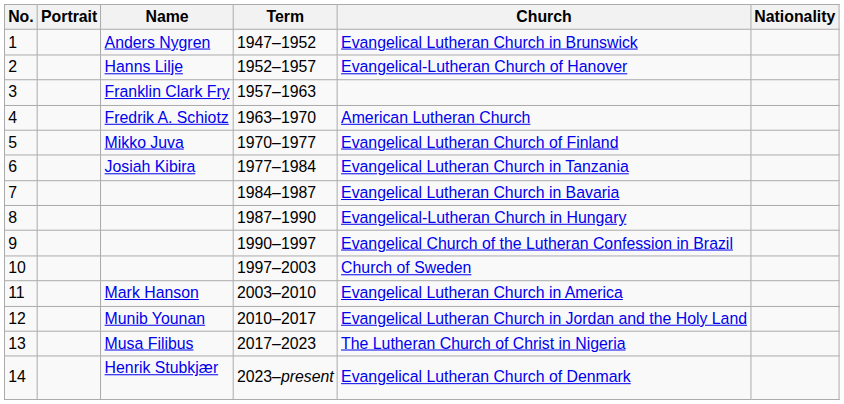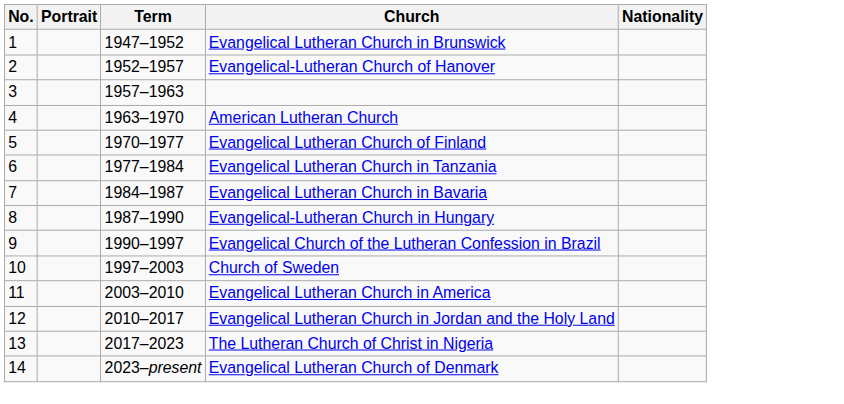 <table class="wikitable">
 <tr>
 <th>No.</th>
 <th>Portrait</th>
-<th>Name</th>
 <th>Term</th>
 <th>Church</th>
 <th>Nationality</th>
 </tr>
 <tr>
 <td>1</td>
 <td></td>
-<td><a href='#'>Anders Nygren</a><br></td>
 <td>1947–1952</td>
 <td><a href='#'>Evangelical Lutheran Church in Brunswick</a></td>
 <td></td>
 </tr>
 <tr>
 <td>2</td>
 <td></td>
-<td><a href='#'>Hanns Lilje</a><br></td>
 <td>1952–1957</td>
 <td><a href='#'>Evangelical-Lutheran Church of Hanover</a></td>
 <td></td>
 </tr>
 <tr>
 <td>3</td>
 <td></td>
-<td><a href='#'>Franklin Clark Fry</a><br></td>
 <td>1957–1963</td>
 <td></td>
 <td></td>
 </tr>
 <tr>
 <td>4</td>
 <td></td>
-<td><a href='#'>Fredrik A. Schiotz</a><br></td>
 <td>1963–1970</td>
 <td><a href='#'>American Lutheran Church</a></td>
 <td></td>
 </tr>
 <tr>
 <td>5</td>
 <td></td>
-<td><a href='#'>Mikko Juva</a><br></td>
 <td>1970–1977</td>
 <td><a href='#'>Evangelical Lutheran Church of Finland</a></td>
 <td></td>
 </tr>
 <tr>
 <td>6</td>
 <td></td>
-<td><a href='#'>Josiah Kibira</a><br></td>
 <td>1977–1984</td>
 <td><a href='#'>Evangelical Lutheran Church in Tanzania</a></td>
 <td></td>
 </tr>
 <tr>
 <td>7</td>
 <td></td>
-<td><br></td>
 <td>1984–1987</td>
 <td><a href='#'>Evangelical Lutheran Church in Bavaria</a></td>
 <td></td>
 </tr>
 <tr>
 <td>8</td>
 <td></td>
-<td><br></td>
 <td>1987–1990</td>
 <td><a href='#'>Evangelical-Lutheran Church in Hungary</a></td>
 <td></td>
 </tr>
 <tr>
 <td>9</td>
 <td></td>
-<td><br></td>
 <td>1990–1997</td>
 <td><a href='#'>Evangelical Church of the Lutheran Confession in Brazil</a></td>
 <td></td>
 </tr>
 <tr>
 <td>10</td>
 <td></td>
-<td><br></td>
 <td>1997–2003</td>
 <td><a href='#'>Church of Sweden</a></td>
 <td></td>
 </tr>
 <tr>
 <td>11</td>
 <td></td>
-<td><a href='#'>Mark Hanson</a><br></td>
 <td>2003–2010</td>
 <td><a href='#'>Evangelical Lutheran Church in America</a></td>
 <td></td>
 </tr>
 <tr>
 <td>12</td>
 <td></td>
-<td><a href='#'>Munib Younan</a><br></td>
 <td>2010–2017</td>
 <td><a href='#'>Evangelical Lutheran Church in Jordan and the Holy Land</a></td>
 <td></td>
 </tr>
 <tr>
 <td>13</td>
 <td></td>
-<td><a href='#'>Musa Filibus</a><br></td>
 <td>2017–2023</td>
 <td><a href='#'>The Lutheran Church of Christ in Nigeria</a></td>
 <td></td>
 </tr>
 <tr>
 <td>14</td>
 <td></td>
-<td><a href='#'>Henrik Stubkjær</a><br><br></td>
 <td>2023–<em>present</em></td>
 <td><a href='#'>Evangelical Lutheran Church of Denmark</a></td>
 <td></td>
 </tr>
 </table>
